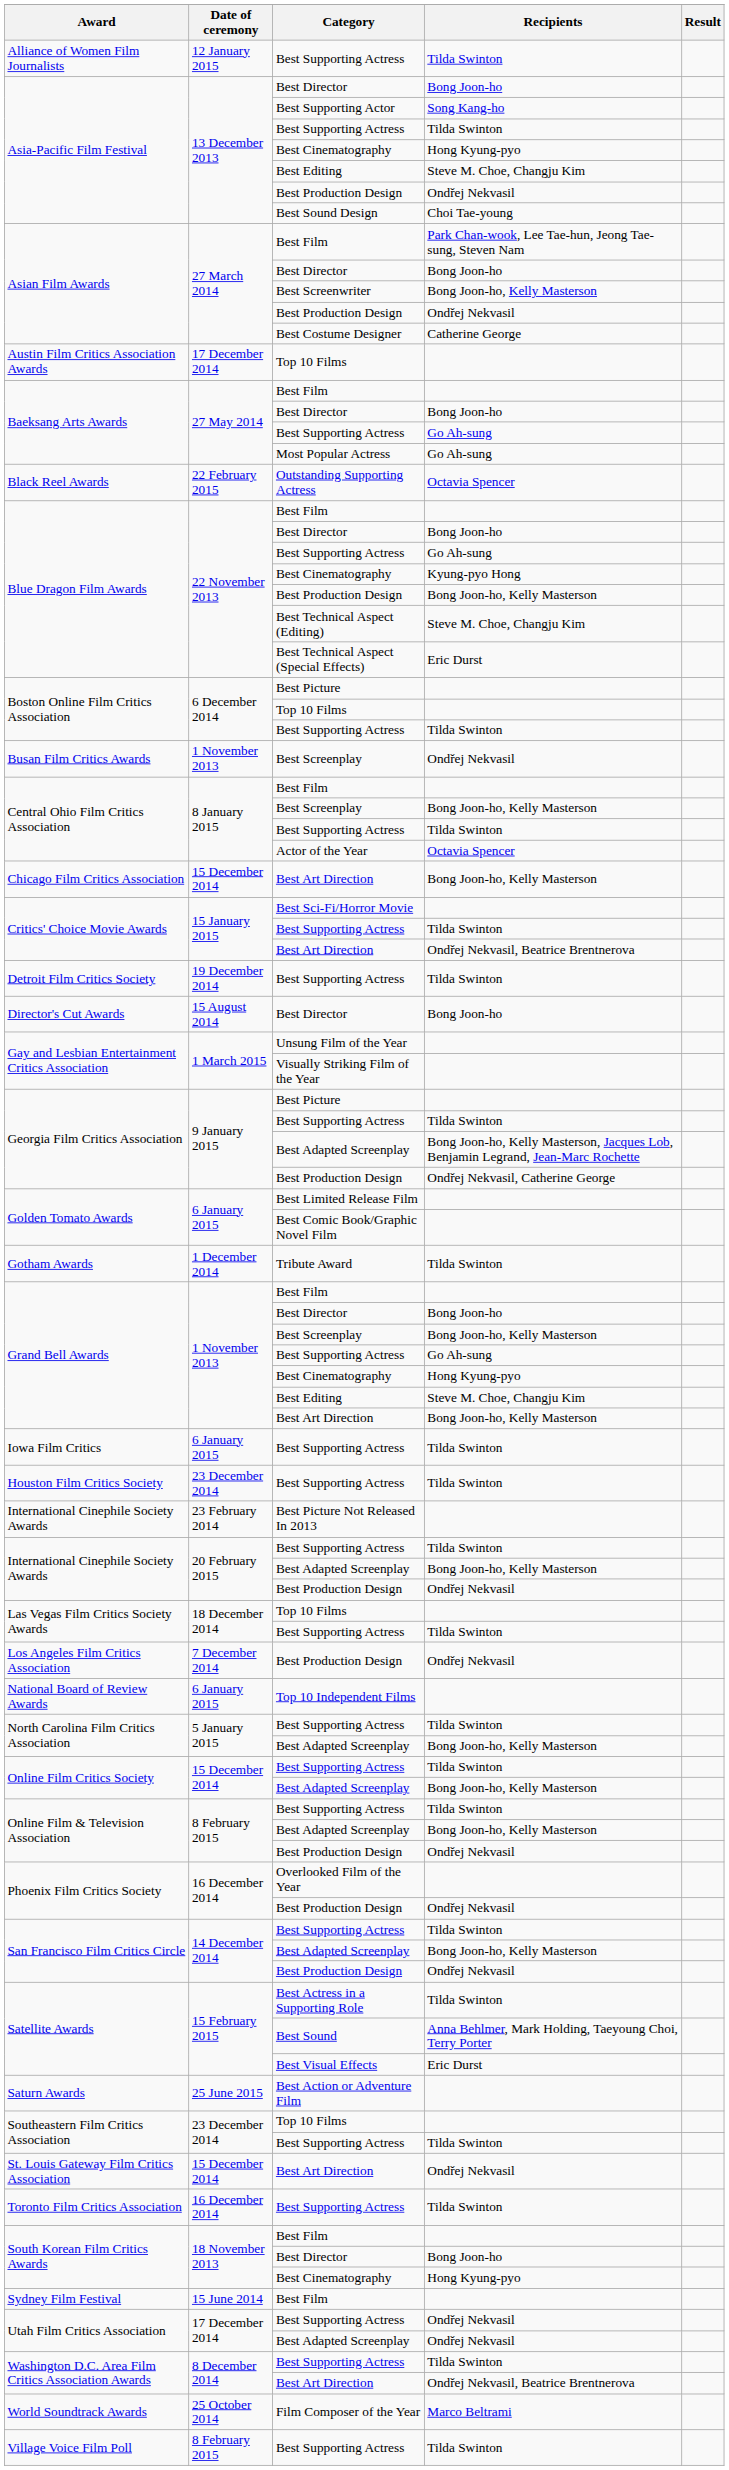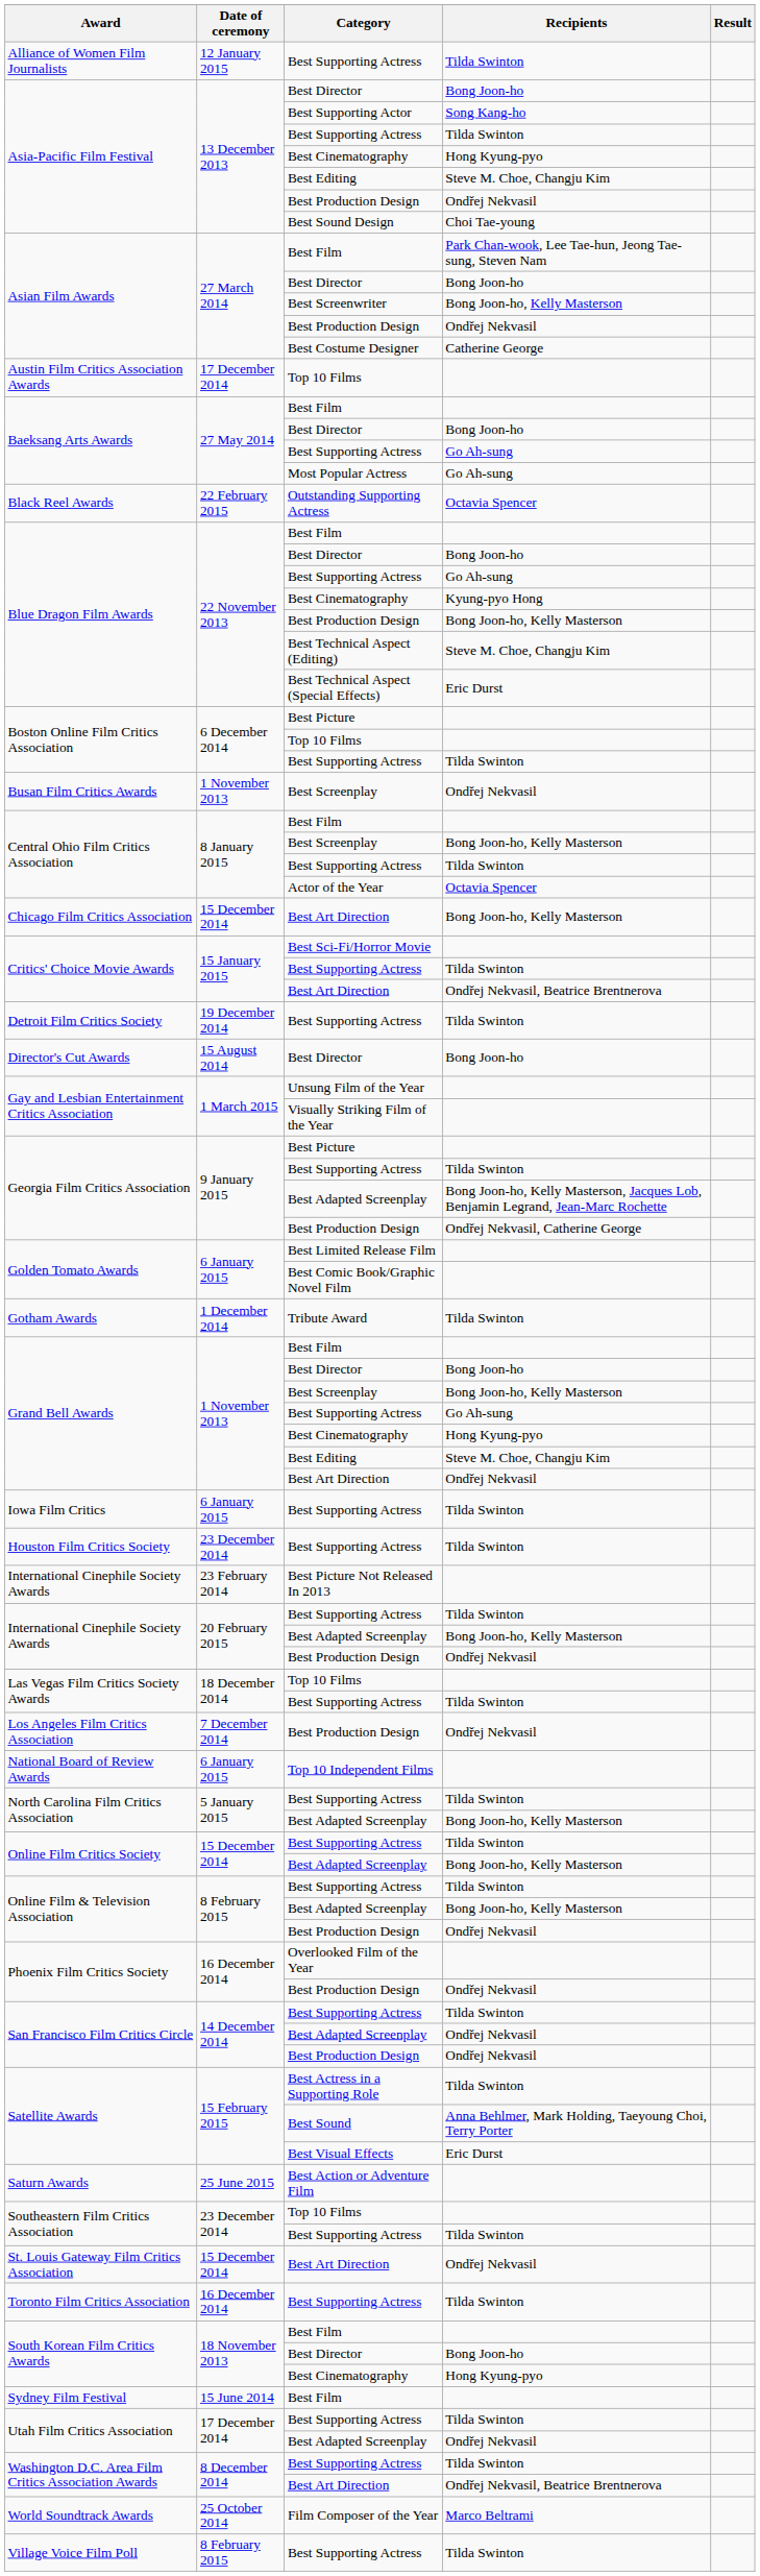 <table class="wikitable sortable plainrowheaders">
 <tr>
 </tr>
 <tr>
 <th>Award</th>
 <th>Date of ceremony</th>
 <th>Category</th>
 <th>Recipients</th>
 <th>Result</th>
 </tr>
 <tr>
 <td><a href='#'>Alliance of Women Film Journalists</a></td>
 <td><a href='#'>12 January 2015</a></td>
 <td>Best Supporting Actress</td>
 <td><a href='#'>Tilda Swinton</a></td>
 <td></td>
 </tr>
 <tr>
 <td rowspan="7"><a href='#'>Asia-Pacific Film Festival</a></td>
 <td rowspan="7"><a href='#'>13 December 2013</a></td>
 <td>Best Director</td>
 <td><a href='#'>Bong Joon-ho</a></td>
 <td></td>
 </tr>
 <tr>
 <td>Best Supporting Actor</td>
 <td><a href='#'>Song Kang-ho</a></td>
 <td></td>
 </tr>
 <tr>
 <td>Best Supporting Actress</td>
 <td>Tilda Swinton</td>
 <td></td>
 </tr>
 <tr>
 <td>Best Cinematography</td>
 <td>Hong Kyung-pyo</td>
 <td></td>
 </tr>
 <tr>
 <td>Best Editing</td>
 <td>Steve M. Choe, Changju Kim</td>
 <td></td>
 </tr>
 <tr>
 <td>Best Production Design</td>
 <td>Ondřej Nekvasil</td>
 <td></td>
 </tr>
 <tr>
 <td>Best Sound Design</td>
 <td>Choi Tae-young</td>
 <td></td>
 </tr>
 <tr>
 <td rowspan="5"><a href='#'>Asian Film Awards</a></td>
 <td rowspan="5"><a href='#'>27 March 2014</a></td>
 <td>Best Film</td>
 <td><a href='#'>Park Chan-wook</a>, Lee Tae-hun, Jeong Tae-sung, Steven Nam</td>
 <td></td>
 </tr>
 <tr>
 <td>Best Director</td>
 <td>Bong Joon-ho</td>
 <td></td>
 </tr>
 <tr>
 <td>Best Screenwriter</td>
 <td>Bong Joon-ho, <a href='#'>Kelly Masterson</a></td>
 <td></td>
 </tr>
 <tr>
 <td>Best Production Design</td>
 <td>Ondřej Nekvasil</td>
 <td></td>
 </tr>
 <tr>
 <td>Best Costume Designer</td>
 <td>Catherine George</td>
 <td></td>
 </tr>
 <tr>
 <td><a href='#'>Austin Film Critics Association Awards</a></td>
 <td><a href='#'>17 December 2014</a></td>
 <td>Top 10 Films</td>
 <td></td>
 <td></td>
 </tr>
 <tr>
 <td rowspan="4"><a href='#'>Baeksang Arts Awards</a></td>
 <td rowspan="4"><a href='#'>27 May 2014</a></td>
 <td>Best Film</td>
 <td></td>
 <td></td>
 </tr>
 <tr>
 <td>Best Director</td>
 <td>Bong Joon-ho</td>
 <td></td>
 </tr>
 <tr>
 <td>Best Supporting Actress</td>
 <td><a href='#'>Go Ah-sung</a></td>
 <td></td>
 </tr>
 <tr>
 <td>Most Popular Actress</td>
 <td>Go Ah-sung</td>
 <td></td>
 </tr>
 <tr>
 <td><a href='#'>Black Reel Awards</a></td>
 <td><a href='#'>22 February 2015</a></td>
 <td><a href='#'>Outstanding Supporting Actress</a></td>
 <td><a href='#'>Octavia Spencer</a></td>
 <td></td>
 </tr>
 <tr>
 <td rowspan="7"><a href='#'>Blue Dragon Film Awards</a></td>
 <td rowspan="7"><a href='#'>22 November 2013</a></td>
 <td>Best Film</td>
 <td></td>
 <td></td>
 </tr>
 <tr>
 <td>Best Director</td>
 <td>Bong Joon-ho</td>
 <td></td>
 </tr>
 <tr>
 <td>Best Supporting Actress</td>
 <td>Go Ah-sung</td>
 <td></td>
 </tr>
 <tr>
 <td>Best Cinematography</td>
 <td>Kyung-pyo Hong</td>
 <td></td>
 </tr>
 <tr>
 <td>Best Production Design</td>
 <td>Bong Joon-ho, Kelly Masterson </td>
 <td></td>
 </tr>
 <tr>
 <td>Best Technical Aspect (Editing)</td>
 <td>Steve M. Choe, Changju Kim</td>
 <td></td>
 </tr>
 <tr>
 <td>Best Technical Aspect (Special Effects)</td>
 <td>Eric Durst</td>
 <td></td>
 </tr>
 <tr>
 <td rowspan="3">Boston Online Film Critics Association</td>
 <td rowspan="3">6 December 2014</td>
 <td>Best Picture</td>
 <td></td>
 <td></td>
 </tr>
 <tr>
 <td>Top 10 Films</td>
 <td></td>
 <td></td>
 </tr>
 <tr>
 <td>Best Supporting Actress</td>
 <td>Tilda Swinton</td>
 <td></td>
 </tr>
 <tr>
 <td><a href='#'>Busan Film Critics Awards</a></td>
 <td><a href='#'>1 November 2013</a></td>
 <td>Best Screenplay</td>
 <td>Ondřej Nekvasil</td>
 <td></td>
 </tr>
 <tr>
 <td rowspan="4">Central Ohio Film Critics Association</td>
 <td rowspan="4">8 January 2015</td>
 <td>Best Film</td>
 <td></td>
 <td></td>
 </tr>
 <tr>
 <td>Best Screenplay</td>
 <td>Bong Joon-ho, Kelly Masterson</td>
 <td></td>
 </tr>
 <tr>
 <td>Best Supporting Actress</td>
 <td>Tilda Swinton</td>
 <td></td>
 </tr>
 <tr>
 <td>Actor of the Year</td>
 <td><a href='#'>Octavia Spencer</a></td>
 <td></td>
 </tr>
 <tr>
 <td><a href='#'>Chicago Film Critics Association</a></td>
 <td><a href='#'>15 December 2014</a></td>
 <td><a href='#'>Best Art Direction</a></td>
 <td>Bong Joon-ho, Kelly Masterson</td>
 <td></td>
 </tr>
 <tr>
 <td rowspan="3"><a href='#'>Critics' Choice Movie Awards</a></td>
 <td rowspan="3"><a href='#'>15 January 2015</a></td>
 <td><a href='#'>Best Sci-Fi/Horror Movie</a></td>
 <td></td>
 <td></td>
 </tr>
 <tr>
 <td><a href='#'>Best Supporting Actress</a></td>
 <td>Tilda Swinton</td>
 <td></td>
 </tr>
 <tr>
 <td><a href='#'>Best Art Direction</a></td>
 <td>Ondřej Nekvasil, Beatrice Brentnerova</td>
 <td></td>
 </tr>
 <tr>
 <td><a href='#'>Detroit Film Critics Society</a></td>
 <td><a href='#'>19 December 2014</a></td>
 <td>Best Supporting Actress</td>
 <td>Tilda Swinton</td>
 <td></td>
 </tr>
 <tr>
 <td><a href='#'>Director's Cut Awards</a></td>
 <td><a href='#'>15 August 2014</a></td>
 <td>Best Director</td>
 <td>Bong Joon-ho</td>
 <td></td>
 </tr>
 <tr>
 <td rowspan="2"><a href='#'>Gay and Lesbian Entertainment Critics Association</a></td>
 <td rowspan="2"><a href='#'>1 March 2015</a></td>
 <td>Unsung Film of the Year</td>
 <td></td>
 <td></td>
 </tr>
 <tr>
 <td>Visually Striking Film of the Year</td>
 <td></td>
 <td></td>
 </tr>
 <tr>
 <td rowspan="4">Georgia Film Critics Association</td>
 <td rowspan="4">9 January 2015</td>
 <td>Best Picture</td>
 <td></td>
 <td></td>
 </tr>
 <tr>
 <td>Best Supporting Actress</td>
 <td>Tilda Swinton</td>
 <td></td>
 </tr>
 <tr>
 <td>Best Adapted Screenplay</td>
 <td>Bong Joon-ho, Kelly Masterson, <a href='#'>Jacques Lob</a>, Benjamin Legrand, <a href='#'>Jean-Marc Rochette</a></td>
 <td></td>
 </tr>
 <tr>
 <td>Best Production Design</td>
 <td>Ondřej Nekvasil, Catherine George</td>
 <td></td>
 </tr>
 <tr>
 <td rowspan="2"><a href='#'>Golden Tomato Awards</a></td>
 <td rowspan="2"><a href='#'>6 January 2015</a></td>
 <td>Best Limited Release Film</td>
 <td></td>
 <td></td>
 </tr>
 <tr>
 <td>Best Comic Book/Graphic Novel Film</td>
 <td></td>
 <td></td>
 </tr>
 <tr>
 <td><a href='#'>Gotham Awards</a></td>
 <td><a href='#'>1 December 2014</a></td>
 <td>Tribute Award</td>
 <td>Tilda Swinton </td>
 <td></td>
 </tr>
 <tr>
 <td rowspan="7"><a href='#'>Grand Bell Awards</a></td>
 <td rowspan="7"><a href='#'>1 November 2013</a></td>
 <td>Best Film</td>
 <td></td>
 <td></td>
 </tr>
 <tr>
 <td>Best Director</td>
 <td>Bong Joon-ho</td>
 <td></td>
 </tr>
 <tr>
 <td>Best Screenplay</td>
 <td>Bong Joon-ho, Kelly Masterson</td>
 <td></td>
 </tr>
 <tr>
 <td>Best Supporting Actress</td>
 <td>Go Ah-sung</td>
 <td></td>
 </tr>
 <tr>
 <td>Best Cinematography</td>
 <td>Hong Kyung-pyo</td>
 <td></td>
 </tr>
 <tr>
 <td>Best Editing</td>
 <td>Steve M. Choe, Changju Kim</td>
 <td></td>
 </tr>
 <tr>
 <td>Best Art Direction</td>
-<td>Bong Joon-ho, Kelly Masterson</td>
+<td>Ondřej Nekvasil</td>
 <td></td>
 </tr>
 <tr>
 <td>Iowa Film Critics</td>
 <td><a href='#'>6 January 2015</a></td>
 <td>Best Supporting Actress</td>
 <td>Tilda Swinton</td>
 <td></td>
 </tr>
 <tr>
 <td><a href='#'>Houston Film Critics Society</a></td>
 <td><a href='#'>23 December 2014</a></td>
 <td>Best Supporting Actress</td>
 <td>Tilda Swinton</td>
 <td></td>
 </tr>
 <tr>
 <td>International Cinephile Society Awards</td>
 <td>23 February 2014</td>
 <td>Best Picture Not Released In 2013</td>
 <td></td>
 <td></td>
 </tr>
 <tr>
 <td rowspan="3">International Cinephile Society Awards</td>
 <td rowspan="3">20 February 2015</td>
 <td>Best Supporting Actress</td>
 <td>Tilda Swinton</td>
 <td></td>
 </tr>
 <tr>
 <td>Best Adapted Screenplay</td>
 <td>Bong Joon-ho, Kelly Masterson</td>
 <td></td>
 </tr>
 <tr>
 <td>Best Production Design</td>
 <td>Ondřej Nekvasil</td>
 <td></td>
 </tr>
 <tr>
 <td rowspan="2">Las Vegas Film Critics Society Awards</td>
 <td rowspan="2">18 December 2014</td>
 <td>Top 10 Films</td>
 <td></td>
 <td></td>
 </tr>
 <tr>
 <td>Best Supporting Actress</td>
 <td>Tilda Swinton</td>
 <td></td>
 </tr>
 <tr>
 <td><a href='#'>Los Angeles Film Critics Association</a></td>
 <td><a href='#'>7 December 2014</a></td>
 <td>Best Production Design</td>
 <td>Ondřej Nekvasil</td>
 <td></td>
 </tr>
 <tr>
 <td><a href='#'>National Board of Review Awards</a></td>
 <td><a href='#'>6 January 2015</a></td>
 <td><a href='#'>Top 10 Independent Films</a></td>
 <td></td>
 <td></td>
 </tr>
 <tr>
 <td rowspan="2">North Carolina Film Critics Association</td>
 <td rowspan="2">5 January 2015</td>
 <td>Best Supporting Actress</td>
 <td>Tilda Swinton</td>
 <td></td>
 </tr>
 <tr>
 <td>Best Adapted Screenplay</td>
 <td>Bong Joon-ho, Kelly Masterson</td>
 <td></td>
 </tr>
 <tr>
 <td rowspan="2"><a href='#'>Online Film Critics Society</a></td>
 <td rowspan="2"><a href='#'>15 December 2014</a></td>
 <td><a href='#'>Best Supporting Actress</a></td>
 <td>Tilda Swinton</td>
 <td></td>
 </tr>
 <tr>
 <td><a href='#'>Best Adapted Screenplay</a></td>
 <td>Bong Joon-ho, Kelly Masterson</td>
 <td></td>
 </tr>
 <tr>
 <td rowspan="3">Online Film & Television Association</td>
 <td rowspan="3">8 February 2015</td>
 <td>Best Supporting Actress</td>
 <td>Tilda Swinton</td>
 <td></td>
 </tr>
 <tr>
 <td>Best Adapted Screenplay</td>
 <td>Bong Joon-ho, Kelly Masterson</td>
 <td></td>
 </tr>
 <tr>
 <td>Best Production Design</td>
 <td>Ondřej Nekvasil</td>
 <td></td>
 </tr>
 <tr>
 <td rowspan="2">Phoenix Film Critics Society</td>
 <td rowspan="2">16 December 2014</td>
 <td>Overlooked Film of the Year</td>
 <td></td>
 <td></td>
 </tr>
 <tr>
 <td>Best Production Design</td>
 <td>Ondřej Nekvasil</td>
 <td></td>
 </tr>
 <tr>
 <td rowspan="3"><a href='#'>San Francisco Film Critics Circle</a></td>
 <td rowspan="3"><a href='#'>14 December 2014</a></td>
 <td><a href='#'>Best Supporting Actress</a></td>
 <td>Tilda Swinton</td>
 <td></td>
 </tr>
 <tr>
 <td><a href='#'>Best Adapted Screenplay</a></td>
-<td>Bong Joon-ho, Kelly Masterson</td>
+<td>Ondřej Nekvasil</td>
 <td></td>
 </tr>
 <tr>
 <td><a href='#'>Best Production Design</a></td>
 <td>Ondřej Nekvasil</td>
 <td></td>
 </tr>
 <tr>
 <td rowspan="3"><a href='#'>Satellite Awards</a></td>
 <td rowspan="3"><a href='#'>15 February 2015</a></td>
 <td><a href='#'>Best Actress in a Supporting Role</a></td>
 <td>Tilda Swinton</td>
 <td></td>
 </tr>
 <tr>
 <td><a href='#'>Best Sound</a></td>
 <td><a href='#'>Anna Behlmer</a>, Mark Holding, Taeyoung Choi, <a href='#'>Terry Porter</a></td>
 <td></td>
 </tr>
 <tr>
 <td><a href='#'>Best Visual Effects</a></td>
 <td>Eric Durst</td>
 <td></td>
 </tr>
 <tr>
 <td><a href='#'>Saturn Awards</a></td>
 <td><a href='#'>25 June 2015</a></td>
 <td><a href='#'>Best Action or Adventure Film</a></td>
 <td></td>
 <td></td>
 </tr>
 <tr>
 <td rowspan="2">Southeastern Film Critics Association</td>
 <td rowspan="2">23 December 2014</td>
 <td>Top 10 Films</td>
 <td></td>
 <td></td>
 </tr>
 <tr>
 <td>Best Supporting Actress</td>
 <td>Tilda Swinton</td>
 <td></td>
 </tr>
 <tr>
 <td><a href='#'>St. Louis Gateway Film Critics Association</a></td>
 <td><a href='#'>15 December 2014</a></td>
 <td><a href='#'>Best Art Direction</a></td>
 <td>Ondřej Nekvasil</td>
 <td></td>
 </tr>
 <tr>
 <td><a href='#'>Toronto Film Critics Association</a></td>
 <td><a href='#'>16 December 2014</a></td>
 <td><a href='#'>Best Supporting Actress</a></td>
 <td>Tilda Swinton</td>
 <td></td>
 </tr>
 <tr>
 <td rowspan="3"><a href='#'>South Korean Film Critics Awards</a></td>
 <td rowspan="3"><a href='#'>18 November 2013</a></td>
 <td>Best Film</td>
 <td></td>
 <td></td>
 </tr>
 <tr>
 <td>Best Director</td>
 <td>Bong Joon-ho</td>
 <td></td>
 </tr>
 <tr>
 <td>Best Cinematography</td>
 <td>Hong Kyung-pyo</td>
 <td></td>
 </tr>
 <tr>
 <td><a href='#'>Sydney Film Festival</a></td>
 <td><a href='#'>15 June 2014</a></td>
 <td>Best Film</td>
 <td></td>
 <td></td>
 </tr>
 <tr>
 <td rowspan="2">Utah Film Critics Association</td>
 <td rowspan="2">17 December 2014</td>
 <td>Best Supporting Actress</td>
-<td>Ondřej Nekvasil</td>
+<td>Tilda Swinton</td>
 <td></td>
 </tr>
 <tr>
 <td>Best Adapted Screenplay</td>
 <td>Ondřej Nekvasil</td>
 <td></td>
 </tr>
 <tr>
 <td rowspan="2"><a href='#'>Washington D.C. Area Film Critics Association Awards</a></td>
 <td rowspan="2"><a href='#'>8 December 2014</a></td>
 <td><a href='#'>Best Supporting Actress</a></td>
 <td>Tilda Swinton</td>
 <td></td>
 </tr>
 <tr>
 <td><a href='#'>Best Art Direction</a></td>
 <td>Ondřej Nekvasil, Beatrice Brentnerova</td>
 <td></td>
 </tr>
 <tr>
 <td><a href='#'>World Soundtrack Awards</a></td>
 <td><a href='#'>25 October 2014</a></td>
 <td>Film Composer of the Year</td>
 <td><a href='#'>Marco Beltrami</a></td>
 <td></td>
 </tr>
 <tr>
 <td><a href='#'>Village Voice Film Poll</a></td>
 <td><a href='#'>8 February 2015</a></td>
 <td>Best Supporting Actress</td>
 <td>Tilda Swinton</td>
 <td></td>
 </tr>
 </table>
